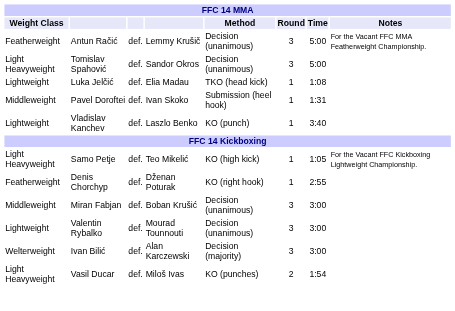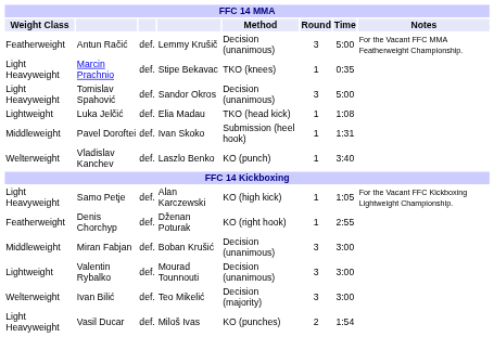 <table class="toccolours" style="font-size: 75%;">
 <tr>
 <th colspan="8" style="background-color: #ccf; color: #000080; text-align: center;"><strong>FFC 14 MMA</strong></th>
 </tr>
 <tr>
 <th colspan="1" style="background-color: #E6E8FA; color: #000000; text-align: center;">Weight Class</th>
 <th colspan="1" style="background-color: #E6E8FA; color: #000000; text-align: center;"></th>
 <th colspan="1" style="background-color: #E6E8FA; color: #000000; text-align: center;"></th>
 <th colspan="1" style="background-color: #E6E8FA; color: #000000; text-align: center;"></th>
 <th colspan="1" style="background-color: #E6E8FA; color: #000000; text-align: center;">Method</th>
 <th colspan="1" style="background-color: #E6E8FA; color: #000000; text-align: center;">Round</th>
 <th colspan="1" style="background-color: #E6E8FA; color: #000000; text-align: center;">Time</th>
 <th colspan="1" style="background-color: #E6E8FA; color: #000000; text-align: center;">Notes</th>
 </tr>
 <tr>
 <td>Featherweight</td>
 <td>Antun Račić</td>
 <td>def.</td>
 <td>Lemmy Krušič</td>
 <td>Decision (unanimous)</td>
 <td align=center>3</td>
 <td align=center>5:00</td>
 <td><small>For the Vacant FFC MMA Featherweight Championship.</small></td>
+</tr>
+<tr>
+<td>Light Heavyweight</td>
+<td><a href='#'>Marcin Prachnio</a></td>
+<td>def.</td>
+<td>Stipe Bekavac</td>
+<td>TKO (knees)</td>
+<td align=center>1</td>
+<td align=center>0:35</td>
+<td><small></small></td>
 </tr>
 <tr>
 <td>Light Heavyweight</td>
 <td>Tomislav Spahović</td>
 <td>def.</td>
 <td>Sandor Okros</td>
 <td>Decision (unanimous)</td>
 <td align=center>3</td>
 <td align=center>5:00</td>
 <td><small></small></td>
 </tr>
 <tr>
 <td>Lightweight</td>
 <td>Luka Jelčić</td>
 <td>def.</td>
 <td>Elia Madau</td>
 <td>TKO (head kick)</td>
 <td align=center>1</td>
 <td align=center>1:08</td>
 <td><small></small></td>
 </tr>
 <tr>
 <td>Middleweight</td>
 <td>Pavel Doroftei</td>
 <td>def.</td>
 <td>Ivan Skoko</td>
 <td>Submission (heel hook)</td>
 <td align=center>1</td>
 <td align=center>1:31</td>
 <td><small></small></td>
 </tr>
 <tr>
-<td>Lightweight</td>
+<td>Welterweight</td>
 <td>Vladislav Kanchev</td>
 <td>def.</td>
 <td>Laszlo Benko</td>
 <td>KO (punch)</td>
 <td align=center>1</td>
 <td align=center>3:40</td>
 <td><small></small></td>
 </tr>
 <tr>
 <th colspan="8" style="background-color: #ccf; color: #000080; text-align: center;"><strong>FFC 14 Kickboxing</strong></th>
 </tr>
 <tr>
 <td>Light Heavyweight</td>
 <td>Samo Petje</td>
 <td>def.</td>
-<td>Teo Mikelić</td>
+<td>Alan Karczewski</td>
 <td>KO (high kick)</td>
 <td align=center>1</td>
 <td align=center>1:05</td>
 <td><small>For the Vacant FFC Kickboxing Lightweight Championship.</small></td>
 </tr>
 <tr>
 <td>Featherweight</td>
 <td>Denis Chorchyp</td>
 <td>def.</td>
 <td>Dženan Poturak</td>
 <td>KO (right hook)</td>
 <td align=center>1</td>
 <td align=center>2:55</td>
 <td><small></small></td>
 </tr>
 <tr>
 <td>Middleweight</td>
 <td>Miran Fabjan</td>
 <td>def.</td>
 <td>Boban Krušić</td>
 <td>Decision (unanimous)</td>
 <td align=center>3</td>
 <td align=center>3:00</td>
 <td><small></small></td>
 </tr>
 <tr>
 <td>Lightweight</td>
 <td>Valentin Rybalko</td>
 <td>def.</td>
 <td>Mourad Tounnouti</td>
 <td>Decision (unanimous)</td>
 <td align=center>3</td>
 <td align=center>3:00</td>
 <td><small></small></td>
 </tr>
 <tr>
 <td>Welterweight</td>
 <td>Ivan Bilić</td>
 <td>def.</td>
-<td>Alan Karczewski</td>
+<td>Teo Mikelić</td>
 <td>Decision (majority)</td>
 <td align=center>3</td>
 <td align=center>3:00</td>
 <td><small></small></td>
 </tr>
 <tr>
 <td>Light Heavyweight</td>
 <td>Vasil Ducar</td>
 <td>def.</td>
 <td>Miloš Ivas</td>
 <td>KO (punches)</td>
 <td align=center>2</td>
 <td align=center>1:54</td>
 <td><small></small></td>
 </tr>
 <tr>
 </tr>
 </table>
